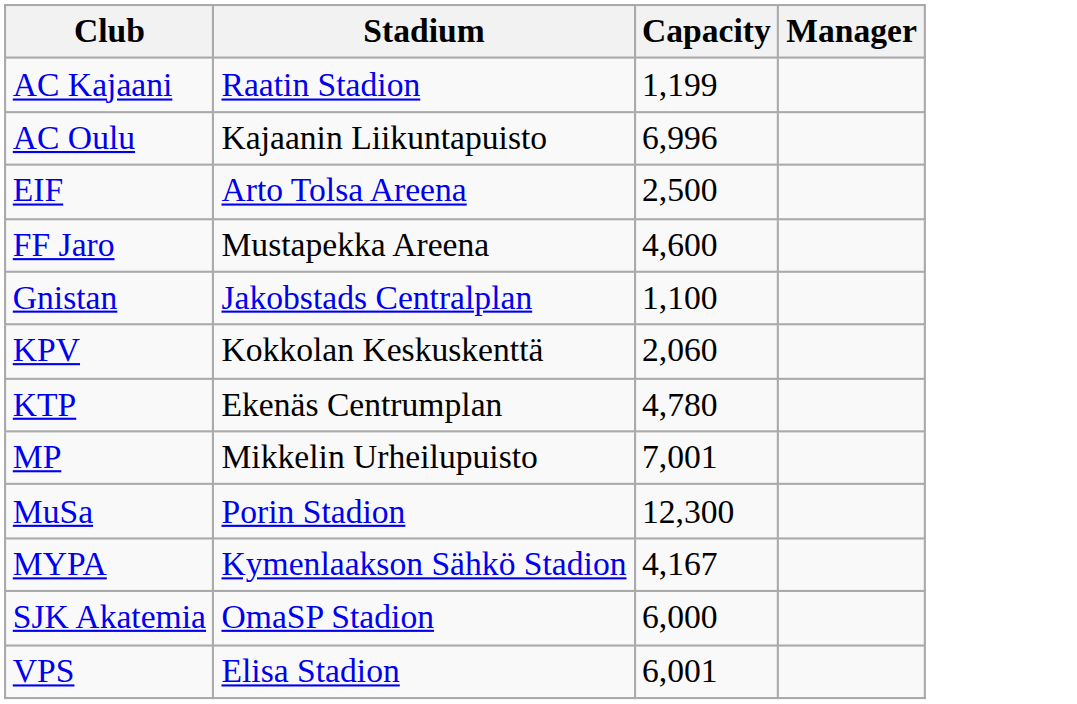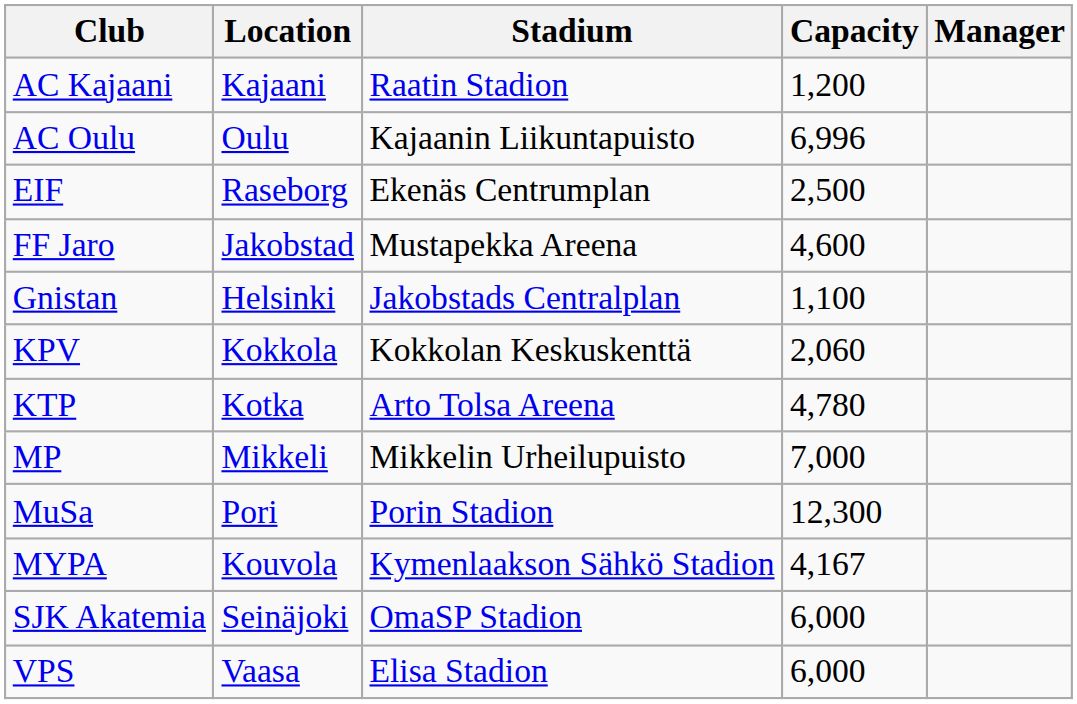 <table class="wikitable sortable">
 <tr>
 <th>Club</th>
+<th>Location</th>
 <th>Stadium</th>
 <th>Capacity</th>
 <th>Manager</th>
 </tr>
 <tr --->
 <td><a href='#'>AC Kajaani</a></td>
+<td><a href='#'>Kajaani</a></td>
 <td><a href='#'>Raatin Stadion</a></td>
-<td>1,199</td>
+<td>1,200</td>
 <td> </td>
 </tr>
 <tr --->
 <td><a href='#'>AC Oulu</a></td>
+<td><a href='#'>Oulu</a></td>
 <td>Kajaanin Liikuntapuisto</td>
 <td>6,996</td>
 <td> </td>
 </tr>
 <tr --->
 <td><a href='#'>EIF</a></td>
-<td><a href='#'>Arto Tolsa Areena</a></td>
+<td><a href='#'>Raseborg</a></td>
+<td>Ekenäs Centrumplan</td>
 <td>2,500</td>
 <td> </td>
 </tr>
 <tr --->
 <td><a href='#'>FF Jaro</a></td>
+<td><a href='#'>Jakobstad</a></td>
 <td>Mustapekka Areena</td>
 <td>4,600</td>
 <td> </td>
 </tr>
 <tr --->
 <td><a href='#'>Gnistan</a></td>
+<td><a href='#'>Helsinki</a></td>
 <td><a href='#'>Jakobstads Centralplan</a></td>
 <td>1,100</td>
 <td> </td>
 </tr>
 <tr --->
 <td><a href='#'>KPV</a></td>
+<td><a href='#'>Kokkola</a></td>
 <td>Kokkolan Keskuskenttä</td>
 <td>2,060</td>
 <td> </td>
 </tr>
 <tr --->
 <td><a href='#'>KTP</a></td>
-<td>Ekenäs Centrumplan</td>
+<td><a href='#'>Kotka</a></td>
+<td><a href='#'>Arto Tolsa Areena</a></td>
 <td>4,780</td>
 <td> </td>
 </tr>
 <tr --->
 <td><a href='#'>MP</a></td>
+<td><a href='#'>Mikkeli</a></td>
 <td>Mikkelin Urheilupuisto</td>
-<td>7,001</td>
+<td>7,000</td>
 <td> </td>
 </tr>
 <tr --->
 <td><a href='#'>MuSa</a></td>
+<td><a href='#'>Pori</a></td>
 <td><a href='#'>Porin Stadion</a></td>
 <td>12,300</td>
 <td> </td>
 </tr>
 <tr -->
 <td><a href='#'>MYPA</a></td>
+<td><a href='#'>Kouvola</a></td>
 <td><a href='#'>Kymenlaakson Sähkö Stadion</a></td>
 <td>4,167</td>
 <td> </td>
 </tr>
 <tr --->
 <td><a href='#'>SJK Akatemia</a></td>
+<td><a href='#'>Seinäjoki</a></td>
 <td><a href='#'>OmaSP Stadion</a></td>
 <td>6,000</td>
 <td> </td>
 </tr>
 <tr --->
 <td><a href='#'>VPS</a></td>
+<td><a href='#'>Vaasa</a></td>
 <td><a href='#'>Elisa Stadion</a></td>
-<td>6,001</td>
+<td>6,000</td>
 <td> </td>
 </tr>
 </table>
